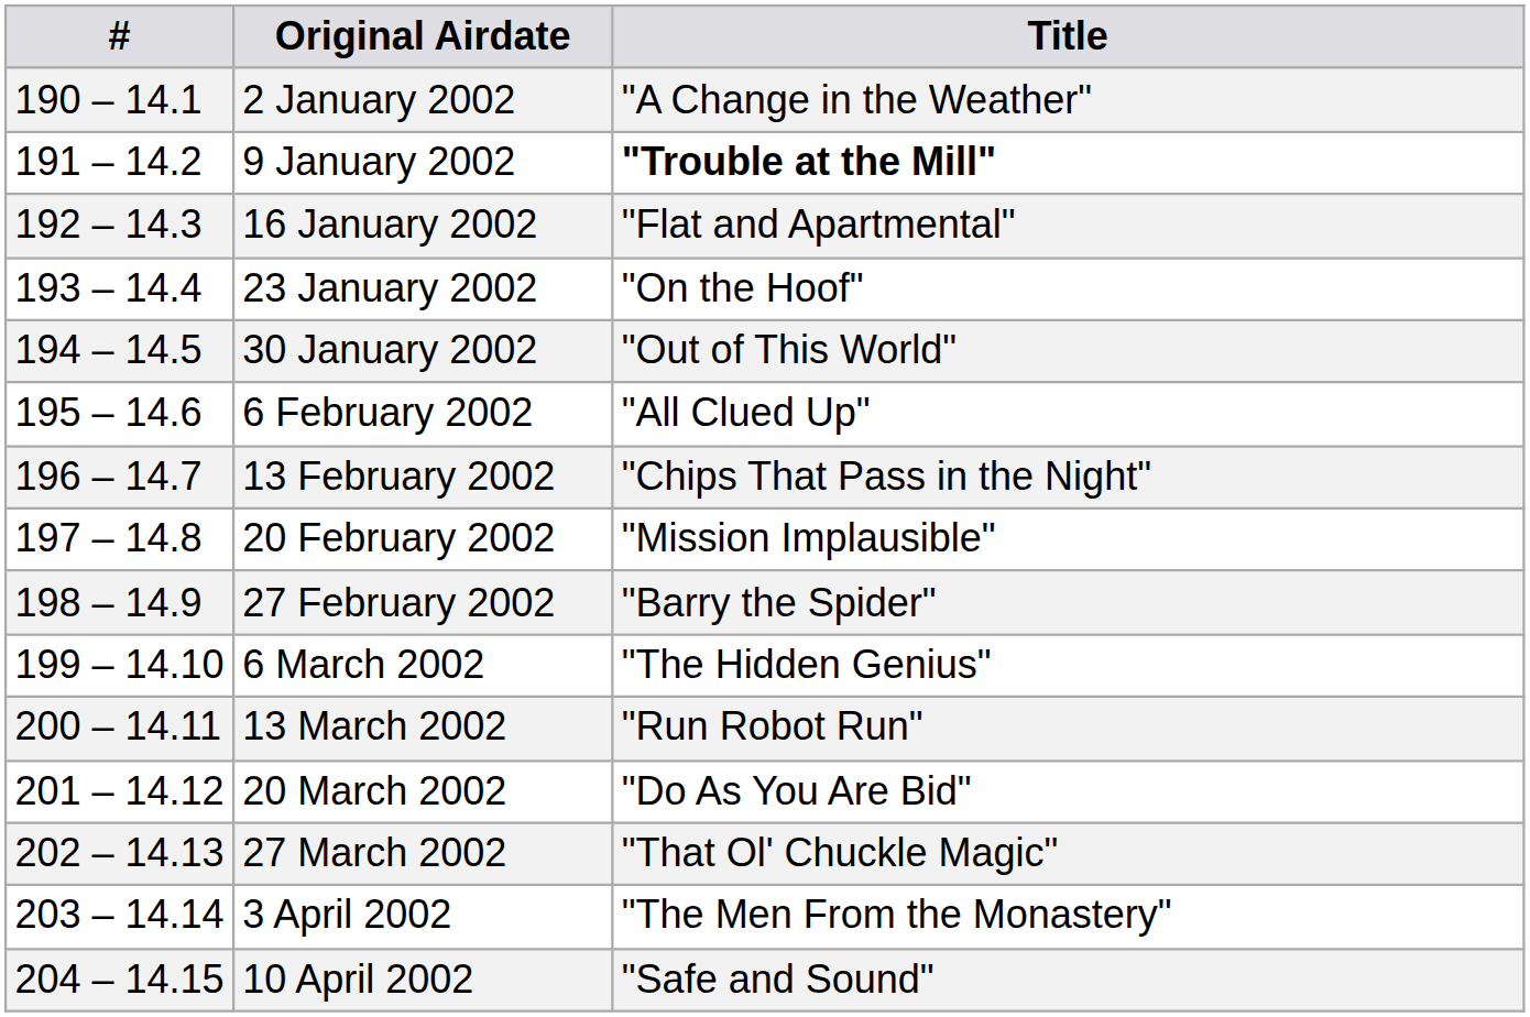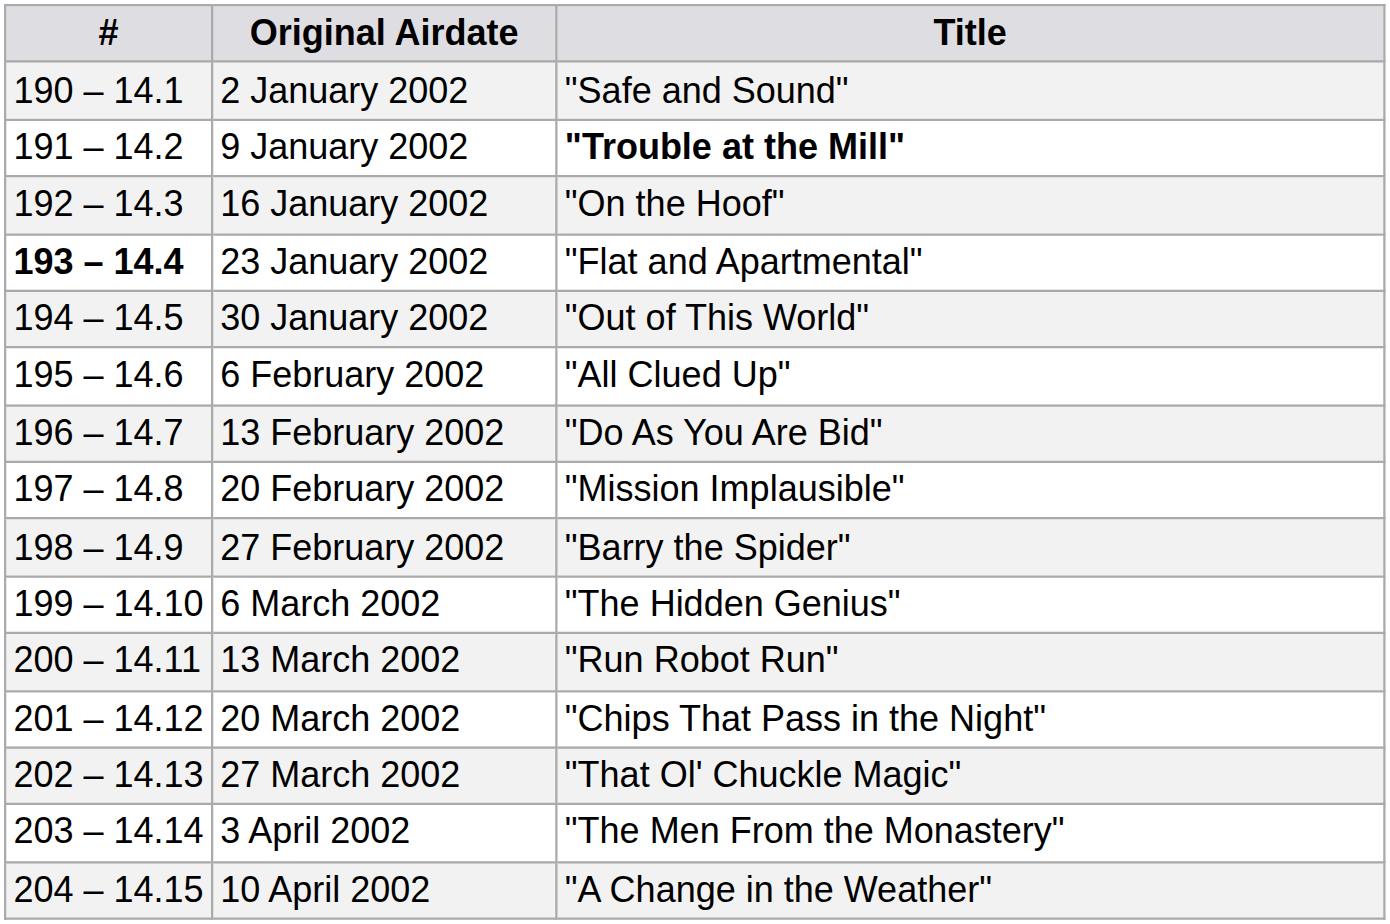 <table class="wikitable">
 <tr>
 <th style="background:#dedde2; width:15%;">#</th>
 <th style="background:#dedde2; width:25%;">Original Airdate</th>
 <th style="background:#dedde2;">Title</th>
 </tr>
 <tr style="background:#f2f2f2;"|>
 <td>190 – 14.1</td>
 <td>2 January 2002</td>
-<td>"A Change in the Weather"</td>
+<td>"Safe and Sound"</td>
 </tr>
 <tr style="background:#fff;"|>
 <td>191 – 14.2</td>
 <td>9 January 2002</td>
 <td><strong>"Trouble at the Mill"</strong></td>
 </tr>
 <tr style="background:#f2f2f2;"|>
 <td>192 – 14.3</td>
 <td>16 January 2002</td>
-<td>"Flat and Apartmental"</td>
+<td>"On the Hoof"</td>
 </tr>
 <tr style="background:#fff;"|>
-<td>193 – 14.4</td>
+<td><strong>193 – 14.4</strong></td>
 <td>23 January 2002</td>
-<td>"On the Hoof"</td>
+<td>"Flat and Apartmental"</td>
 </tr>
 <tr style="background:#f2f2f2;"|>
 <td>194 – 14.5</td>
 <td>30 January 2002</td>
 <td>"Out of This World"</td>
 </tr>
 <tr style="background:#fff;"|>
 <td>195 – 14.6</td>
 <td>6 February 2002</td>
 <td>"All Clued Up"</td>
 </tr>
 <tr style="background:#f2f2f2;"|>
 <td>196 – 14.7</td>
 <td>13 February 2002</td>
-<td>"Chips That Pass in the Night"</td>
+<td>"Do As You Are Bid"</td>
 </tr>
 <tr style="background:#fff;"|>
 <td>197 – 14.8</td>
 <td>20 February 2002</td>
 <td>"Mission Implausible"</td>
 </tr>
 <tr style="background:#f2f2f2;"|>
 <td>198 – 14.9</td>
 <td>27 February 2002</td>
 <td>"Barry the Spider"</td>
 </tr>
 <tr style="background:#fff;"|>
 <td>199 – 14.10</td>
 <td>6 March 2002</td>
 <td>"The Hidden Genius"</td>
 </tr>
 <tr style="background:#f2f2f2;"|>
 <td>200 – 14.11</td>
 <td>13 March 2002</td>
 <td>"Run Robot Run"</td>
 </tr>
 <tr style="background:#fff;"|>
 <td>201 – 14.12</td>
 <td>20 March 2002</td>
-<td>"Do As You Are Bid"</td>
+<td>"Chips That Pass in the Night"</td>
 </tr>
 <tr style="background:#f2f2f2;"|>
 <td>202 – 14.13</td>
 <td>27 March 2002</td>
 <td>"That Ol' Chuckle Magic"</td>
 </tr>
 <tr style="background:#fff;"|>
 <td>203 – 14.14</td>
 <td>3 April 2002</td>
 <td>"The Men From the Monastery"</td>
 </tr>
 <tr style="background:#f2f2f2;"|>
 <td>204 – 14.15</td>
 <td>10 April 2002</td>
-<td>"Safe and Sound"</td>
+<td>"A Change in the Weather"</td>
 </tr>
 </table>
